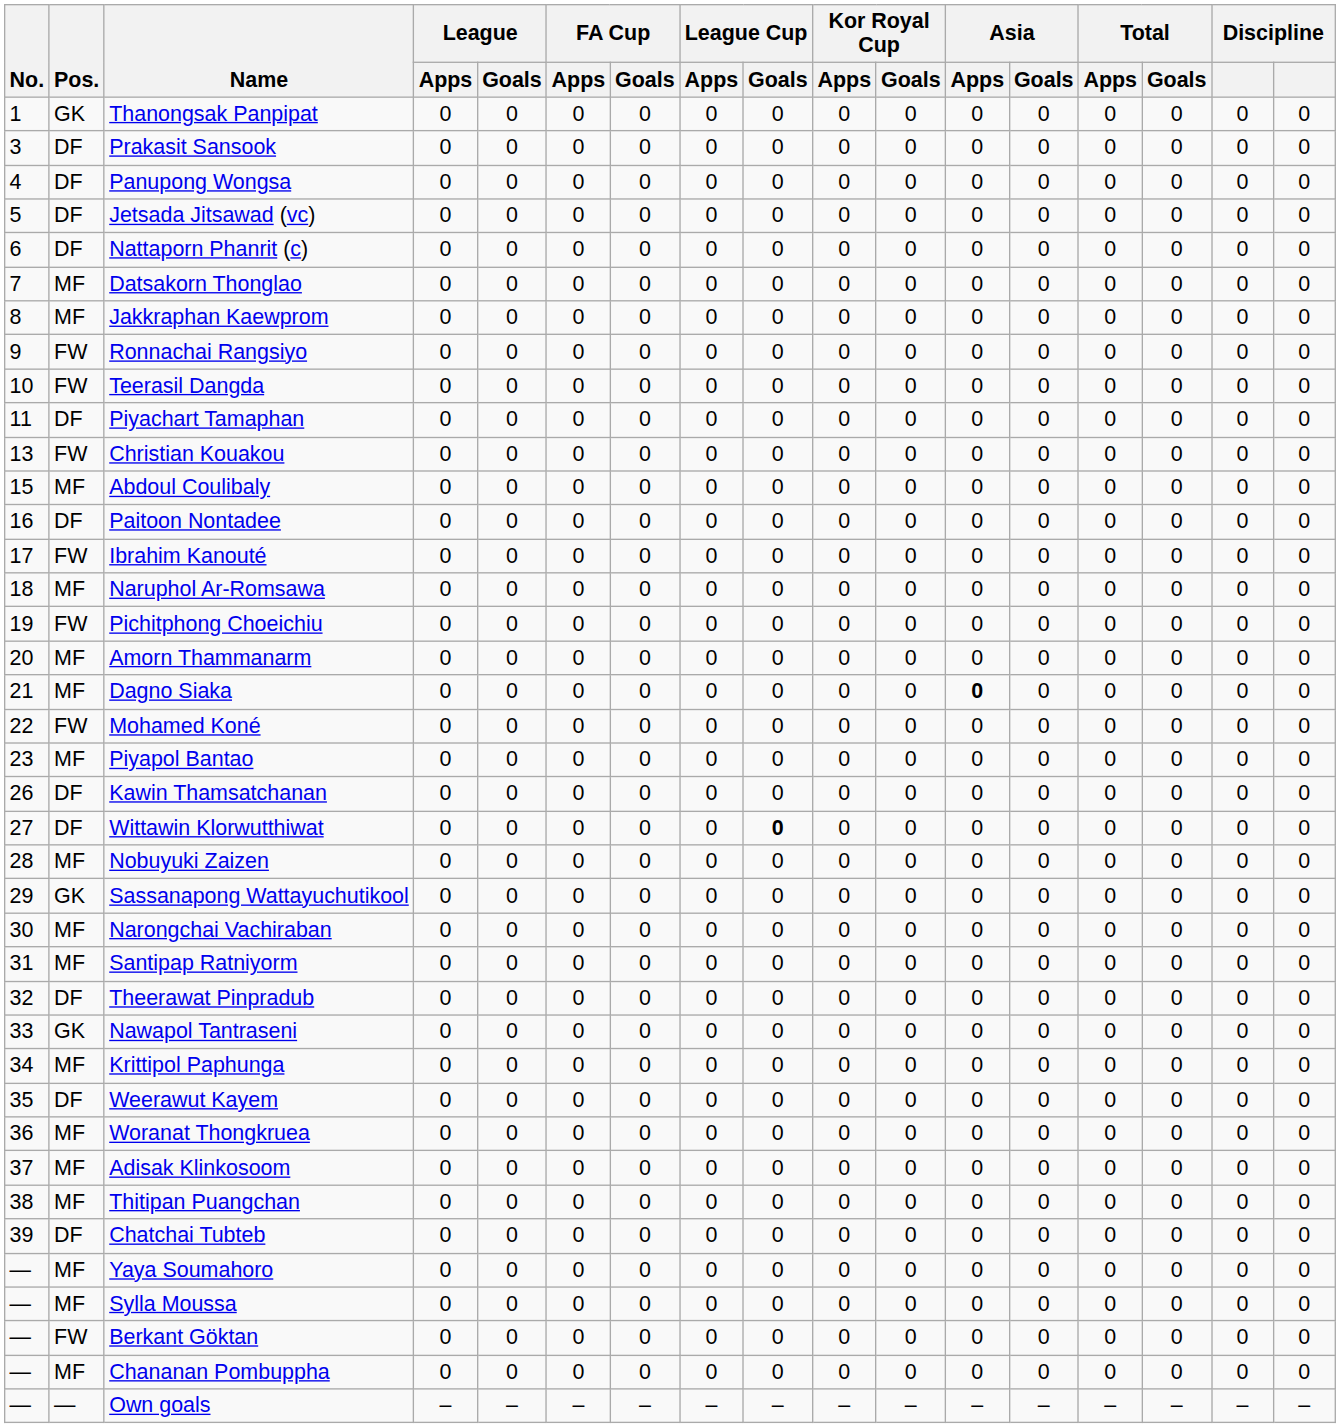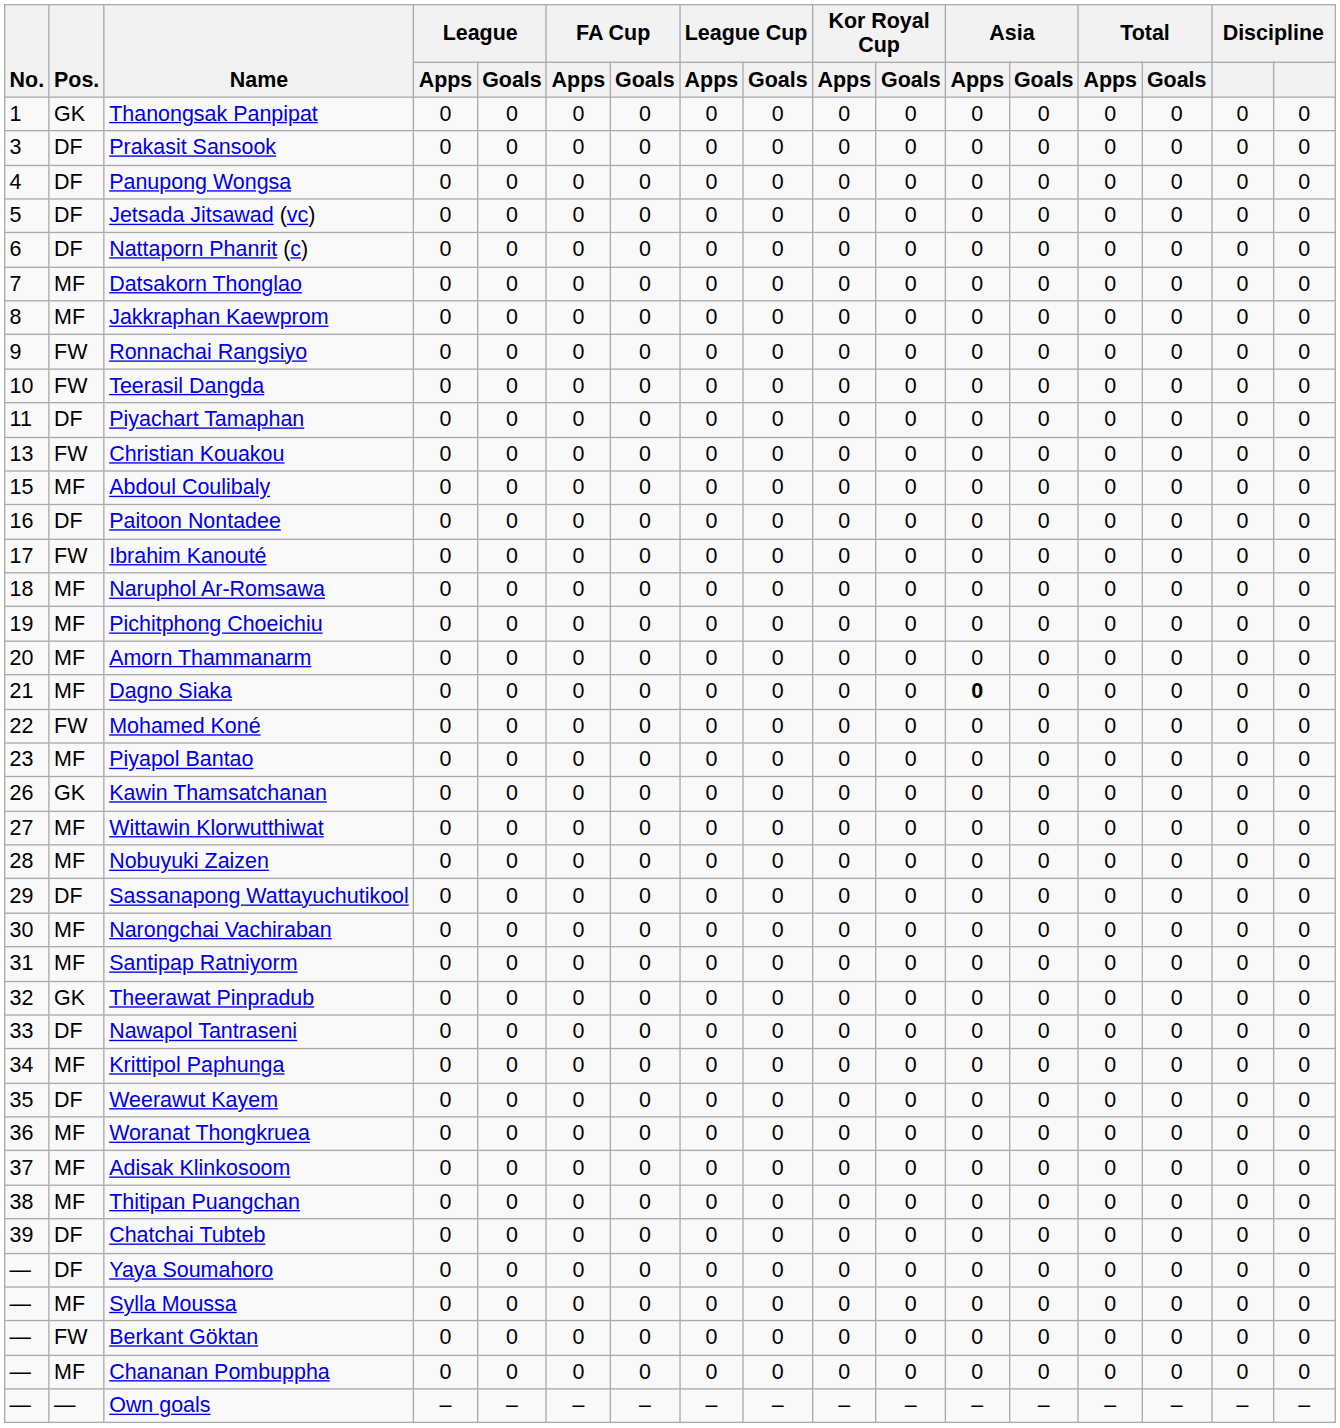 <table class="wikitable" style="text-align:center">
 <tr>
 <th rowspan="2" valign="bottom">No.</th>
 <th rowspan="2" valign="bottom">Pos.</th>
 <th rowspan="2" valign="bottom">Name</th>
 <th colspan="2" width="85">League</th>
 <th colspan="2" width="85">FA Cup</th>
 <th colspan="2" width="85">League Cup</th>
 <th colspan="2" width="85">Kor Royal Cup</th>
 <th colspan="2" width="85">Asia</th>
 <th colspan="2" width="85">Total</th>
 <th colspan="2" width="85">Discipline</th>
 </tr>
 <tr>
 <th>Apps</th>
 <th>Goals</th>
 <th>Apps</th>
 <th>Goals</th>
 <th>Apps</th>
 <th>Goals</th>
 <th>Apps</th>
 <th>Goals</th>
 <th>Apps</th>
 <th>Goals</th>
 <th>Apps</th>
 <th>Goals</th>
 <th></th>
 <th></th>
 </tr>
 <tr>
 <td align="left">1</td>
 <td align="left">GK</td>
 <td align="left"> <a href='#'>Thanongsak Panpipat</a></td>
 <td>0</td>
 <td>0</td>
 <td>0</td>
 <td>0</td>
 <td>0</td>
 <td>0</td>
 <td>0</td>
 <td>0</td>
 <td>0</td>
 <td>0</td>
 <td>0</td>
 <td>0</td>
 <td>0</td>
 <td>0</td>
 </tr>
 <tr>
 <td align="left">3</td>
 <td align="left">DF</td>
 <td align="left"> <a href='#'>Prakasit Sansook</a></td>
 <td>0</td>
 <td>0</td>
 <td>0</td>
 <td>0</td>
 <td>0</td>
 <td>0</td>
 <td>0</td>
 <td>0</td>
 <td>0</td>
 <td>0</td>
 <td>0</td>
 <td>0</td>
 <td>0</td>
 <td>0</td>
 </tr>
 <tr>
 <td align="left">4</td>
 <td align="left">DF</td>
 <td align="left"> <a href='#'>Panupong Wongsa</a></td>
 <td>0</td>
 <td>0</td>
 <td>0</td>
 <td>0</td>
 <td>0</td>
 <td>0</td>
 <td>0</td>
 <td>0</td>
 <td>0</td>
 <td>0</td>
 <td>0</td>
 <td>0</td>
 <td>0</td>
 <td>0</td>
 </tr>
 <tr>
 <td align="left">5</td>
 <td align="left">DF</td>
 <td align="left"> <a href='#'>Jetsada Jitsawad</a> (<a href='#'>vc</a>)</td>
 <td>0</td>
 <td>0</td>
 <td>0</td>
 <td>0</td>
 <td>0</td>
 <td>0</td>
 <td>0</td>
 <td>0</td>
 <td>0</td>
 <td>0</td>
 <td>0</td>
 <td>0</td>
 <td>0</td>
 <td>0</td>
 </tr>
 <tr>
 <td align="left">6</td>
 <td align="left">DF</td>
 <td align="left"> <a href='#'>Nattaporn Phanrit</a> (<a href='#'>c</a>)</td>
 <td>0</td>
 <td>0</td>
 <td>0</td>
 <td>0</td>
 <td>0</td>
 <td>0</td>
 <td>0</td>
 <td>0</td>
 <td>0</td>
 <td>0</td>
 <td>0</td>
 <td>0</td>
 <td>0</td>
 <td>0</td>
 </tr>
 <tr>
 <td align="left">7</td>
 <td align="left">MF</td>
 <td align="left"> <a href='#'>Datsakorn Thonglao</a></td>
 <td>0</td>
 <td>0</td>
 <td>0</td>
 <td>0</td>
 <td>0</td>
 <td>0</td>
 <td>0</td>
 <td>0</td>
 <td>0</td>
 <td>0</td>
 <td>0</td>
 <td>0</td>
 <td>0</td>
 <td>0</td>
 </tr>
 <tr>
 <td align="left">8</td>
 <td align="left">MF</td>
 <td align="left"> <a href='#'>Jakkraphan Kaewprom</a></td>
 <td>0</td>
 <td>0</td>
 <td>0</td>
 <td>0</td>
 <td>0</td>
 <td>0</td>
 <td>0</td>
 <td>0</td>
 <td>0</td>
 <td>0</td>
 <td>0</td>
 <td>0</td>
 <td>0</td>
 <td>0</td>
 </tr>
 <tr>
 <td align="left">9</td>
 <td align="left">FW</td>
 <td align="left"> <a href='#'>Ronnachai Rangsiyo</a></td>
 <td>0</td>
 <td>0</td>
 <td>0</td>
 <td>0</td>
 <td>0</td>
 <td>0</td>
 <td>0</td>
 <td>0</td>
 <td>0</td>
 <td>0</td>
 <td>0</td>
 <td>0</td>
 <td>0</td>
 <td>0</td>
 </tr>
 <tr>
 <td align="left">10</td>
 <td align="left">FW</td>
 <td align="left"> <a href='#'>Teerasil Dangda</a></td>
 <td>0</td>
 <td>0</td>
 <td>0</td>
 <td>0</td>
 <td>0</td>
 <td>0</td>
 <td>0</td>
 <td>0</td>
 <td>0</td>
 <td>0</td>
 <td>0</td>
 <td>0</td>
 <td>0</td>
 <td>0</td>
 </tr>
 <tr>
 <td align="left">11</td>
 <td align="left">DF</td>
 <td align="left"> <a href='#'>Piyachart Tamaphan</a></td>
 <td>0</td>
 <td>0</td>
 <td>0</td>
 <td>0</td>
 <td>0</td>
 <td>0</td>
 <td>0</td>
 <td>0</td>
 <td>0</td>
 <td>0</td>
 <td>0</td>
 <td>0</td>
 <td>0</td>
 <td>0</td>
 </tr>
 <tr>
 <td align="left">13</td>
 <td align="left">FW</td>
 <td align="left"> <a href='#'>Christian Kouakou</a></td>
 <td>0</td>
 <td>0</td>
 <td>0</td>
 <td>0</td>
 <td>0</td>
 <td>0</td>
 <td>0</td>
 <td>0</td>
 <td>0</td>
 <td>0</td>
 <td>0</td>
 <td>0</td>
 <td>0</td>
 <td>0</td>
 </tr>
 <tr>
 <td align="left">15</td>
 <td align="left">MF</td>
 <td align="left"> <a href='#'>Abdoul Coulibaly</a></td>
 <td>0</td>
 <td>0</td>
 <td>0</td>
 <td>0</td>
 <td>0</td>
 <td>0</td>
 <td>0</td>
 <td>0</td>
 <td>0</td>
 <td>0</td>
 <td>0</td>
 <td>0</td>
 <td>0</td>
 <td>0</td>
 </tr>
 <tr>
 <td align="left">16</td>
 <td align="left">DF</td>
 <td align="left"> <a href='#'>Paitoon Nontadee</a></td>
 <td>0</td>
 <td>0</td>
 <td>0</td>
 <td>0</td>
 <td>0</td>
 <td>0</td>
 <td>0</td>
 <td>0</td>
 <td>0</td>
 <td>0</td>
 <td>0</td>
 <td>0</td>
 <td>0</td>
 <td>0</td>
 </tr>
 <tr>
 <td align="left">17</td>
 <td align="left">FW</td>
 <td align="left"> <a href='#'>Ibrahim Kanouté</a></td>
 <td>0</td>
 <td>0</td>
 <td>0</td>
 <td>0</td>
 <td>0</td>
 <td>0</td>
 <td>0</td>
 <td>0</td>
 <td>0</td>
 <td>0</td>
 <td>0</td>
 <td>0</td>
 <td>0</td>
 <td>0</td>
 </tr>
 <tr>
 <td align="left">18</td>
 <td align="left">MF</td>
 <td align="left"> <a href='#'>Naruphol Ar-Romsawa</a></td>
 <td>0</td>
 <td>0</td>
 <td>0</td>
 <td>0</td>
 <td>0</td>
 <td>0</td>
 <td>0</td>
 <td>0</td>
 <td>0</td>
 <td>0</td>
 <td>0</td>
 <td>0</td>
 <td>0</td>
 <td>0</td>
 </tr>
 <tr>
 <td align="left">19</td>
-<td align="left">FW</td>
+<td align="left">MF</td>
 <td align="left"> <a href='#'>Pichitphong Choeichiu</a></td>
 <td>0</td>
 <td>0</td>
 <td>0</td>
 <td>0</td>
 <td>0</td>
 <td>0</td>
 <td>0</td>
 <td>0</td>
 <td>0</td>
 <td>0</td>
 <td>0</td>
 <td>0</td>
 <td>0</td>
 <td>0</td>
 </tr>
 <tr>
 <td align="left">20</td>
 <td align="left">MF</td>
 <td align="left"> <a href='#'>Amorn Thammanarm</a></td>
 <td>0</td>
 <td>0</td>
 <td>0</td>
 <td>0</td>
 <td>0</td>
 <td>0</td>
 <td>0</td>
 <td>0</td>
 <td>0</td>
 <td>0</td>
 <td>0</td>
 <td>0</td>
 <td>0</td>
 <td>0</td>
 </tr>
 <tr>
 <td align="left">21</td>
 <td align="left">MF</td>
 <td align="left"> <a href='#'>Dagno Siaka</a></td>
 <td>0</td>
 <td>0</td>
 <td>0</td>
 <td>0</td>
 <td>0</td>
 <td>0</td>
 <td>0</td>
 <td>0</td>
 <td><strong>0</strong></td>
 <td>0</td>
 <td>0</td>
 <td>0</td>
 <td>0</td>
 <td>0</td>
 </tr>
 <tr>
 <td align="left">22</td>
 <td align="left">FW</td>
 <td align="left"> <a href='#'>Mohamed Koné</a></td>
 <td>0</td>
 <td>0</td>
 <td>0</td>
 <td>0</td>
 <td>0</td>
 <td>0</td>
 <td>0</td>
 <td>0</td>
 <td>0</td>
 <td>0</td>
 <td>0</td>
 <td>0</td>
 <td>0</td>
 <td>0</td>
 </tr>
 <tr>
 <td align="left">23</td>
 <td align="left">MF</td>
 <td align="left"> <a href='#'>Piyapol Bantao</a></td>
 <td>0</td>
 <td>0</td>
 <td>0</td>
 <td>0</td>
 <td>0</td>
 <td>0</td>
 <td>0</td>
 <td>0</td>
 <td>0</td>
 <td>0</td>
 <td>0</td>
 <td>0</td>
 <td>0</td>
 <td>0</td>
 </tr>
 <tr>
 <td align="left">26</td>
-<td align="left">DF</td>
+<td align="left">GK</td>
 <td align="left"> <a href='#'>Kawin Thamsatchanan</a></td>
 <td>0</td>
 <td>0</td>
 <td>0</td>
 <td>0</td>
 <td>0</td>
 <td>0</td>
 <td>0</td>
 <td>0</td>
 <td>0</td>
 <td>0</td>
 <td>0</td>
 <td>0</td>
 <td>0</td>
 <td>0</td>
 </tr>
 <tr>
 <td align="left">27</td>
-<td align="left">DF</td>
+<td align="left">MF</td>
 <td align="left"> <a href='#'>Wittawin Klorwutthiwat</a></td>
 <td>0</td>
 <td>0</td>
 <td>0</td>
 <td>0</td>
 <td>0</td>
-<td><strong>0</strong></td>
+<td>0</td>
 <td>0</td>
 <td>0</td>
 <td>0</td>
 <td>0</td>
 <td>0</td>
 <td>0</td>
 <td>0</td>
 <td>0</td>
 </tr>
 <tr>
 <td align="left">28</td>
 <td align="left">MF</td>
 <td align="left"> <a href='#'>Nobuyuki Zaizen</a></td>
 <td>0</td>
 <td>0</td>
 <td>0</td>
 <td>0</td>
 <td>0</td>
 <td>0</td>
 <td>0</td>
 <td>0</td>
 <td>0</td>
 <td>0</td>
 <td>0</td>
 <td>0</td>
 <td>0</td>
 <td>0</td>
 </tr>
 <tr>
 <td align="left">29</td>
-<td align="left">GK</td>
+<td align="left">DF</td>
 <td align="left"> <a href='#'>Sassanapong Wattayuchutikool</a></td>
 <td>0</td>
 <td>0</td>
 <td>0</td>
 <td>0</td>
 <td>0</td>
 <td>0</td>
 <td>0</td>
 <td>0</td>
 <td>0</td>
 <td>0</td>
 <td>0</td>
 <td>0</td>
 <td>0</td>
 <td>0</td>
 </tr>
 <tr>
 <td align="left">30</td>
 <td align="left">MF</td>
 <td align="left"> <a href='#'>Narongchai Vachiraban</a></td>
 <td>0</td>
 <td>0</td>
 <td>0</td>
 <td>0</td>
 <td>0</td>
 <td>0</td>
 <td>0</td>
 <td>0</td>
 <td>0</td>
 <td>0</td>
 <td>0</td>
 <td>0</td>
 <td>0</td>
 <td>0</td>
 </tr>
 <tr>
 <td align="left">31</td>
 <td align="left">MF</td>
 <td align="left"> <a href='#'>Santipap Ratniyorm</a></td>
 <td>0</td>
 <td>0</td>
 <td>0</td>
 <td>0</td>
 <td>0</td>
 <td>0</td>
 <td>0</td>
 <td>0</td>
 <td>0</td>
 <td>0</td>
 <td>0</td>
 <td>0</td>
 <td>0</td>
 <td>0</td>
 </tr>
 <tr>
 <td align="left">32</td>
-<td align="left">DF</td>
+<td align="left">GK</td>
 <td align="left"> <a href='#'>Theerawat Pinpradub</a></td>
 <td>0</td>
 <td>0</td>
 <td>0</td>
 <td>0</td>
 <td>0</td>
 <td>0</td>
 <td>0</td>
 <td>0</td>
 <td>0</td>
 <td>0</td>
 <td>0</td>
 <td>0</td>
 <td>0</td>
 <td>0</td>
 </tr>
 <tr>
 <td align="left">33</td>
-<td align="left">GK</td>
+<td align="left">DF</td>
 <td align="left"> <a href='#'>Nawapol Tantraseni</a></td>
 <td>0</td>
 <td>0</td>
 <td>0</td>
 <td>0</td>
 <td>0</td>
 <td>0</td>
 <td>0</td>
 <td>0</td>
 <td>0</td>
 <td>0</td>
 <td>0</td>
 <td>0</td>
 <td>0</td>
 <td>0</td>
 </tr>
 <tr>
 <td align="left">34</td>
 <td align="left">MF</td>
 <td align="left"> <a href='#'>Krittipol Paphunga</a></td>
 <td>0</td>
 <td>0</td>
 <td>0</td>
 <td>0</td>
 <td>0</td>
 <td>0</td>
 <td>0</td>
 <td>0</td>
 <td>0</td>
 <td>0</td>
 <td>0</td>
 <td>0</td>
 <td>0</td>
 <td>0</td>
 </tr>
 <tr>
 <td align="left">35</td>
 <td align="left">DF</td>
 <td align="left"> <a href='#'>Weerawut Kayem</a></td>
 <td>0</td>
 <td>0</td>
 <td>0</td>
 <td>0</td>
 <td>0</td>
 <td>0</td>
 <td>0</td>
 <td>0</td>
 <td>0</td>
 <td>0</td>
 <td>0</td>
 <td>0</td>
 <td>0</td>
 <td>0</td>
 </tr>
 <tr>
 <td align="left">36</td>
 <td align="left">MF</td>
 <td align="left"> <a href='#'>Woranat Thongkruea</a></td>
 <td>0</td>
 <td>0</td>
 <td>0</td>
 <td>0</td>
 <td>0</td>
 <td>0</td>
 <td>0</td>
 <td>0</td>
 <td>0</td>
 <td>0</td>
 <td>0</td>
 <td>0</td>
 <td>0</td>
 <td>0</td>
 </tr>
 <tr>
 <td align="left">37</td>
 <td align="left">MF</td>
 <td align="left"> <a href='#'>Adisak Klinkosoom</a></td>
 <td>0</td>
 <td>0</td>
 <td>0</td>
 <td>0</td>
 <td>0</td>
 <td>0</td>
 <td>0</td>
 <td>0</td>
 <td>0</td>
 <td>0</td>
 <td>0</td>
 <td>0</td>
 <td>0</td>
 <td>0</td>
 </tr>
 <tr>
 <td align="left">38</td>
 <td align="left">MF</td>
 <td align="left"> <a href='#'>Thitipan Puangchan</a></td>
 <td>0</td>
 <td>0</td>
 <td>0</td>
 <td>0</td>
 <td>0</td>
 <td>0</td>
 <td>0</td>
 <td>0</td>
 <td>0</td>
 <td>0</td>
 <td>0</td>
 <td>0</td>
 <td>0</td>
 <td>0</td>
 </tr>
 <tr>
 <td align="left">39</td>
 <td align="left">DF</td>
 <td align="left"> <a href='#'>Chatchai Tubteb</a></td>
 <td>0</td>
 <td>0</td>
 <td>0</td>
 <td>0</td>
 <td>0</td>
 <td>0</td>
 <td>0</td>
 <td>0</td>
 <td>0</td>
 <td>0</td>
 <td>0</td>
 <td>0</td>
 <td>0</td>
 <td>0</td>
 </tr>
 <tr>
 <td align="left">—</td>
-<td align="left">MF</td>
+<td align="left">DF</td>
 <td align="left"> <a href='#'>Yaya Soumahoro</a></td>
 <td>0</td>
 <td>0</td>
 <td>0</td>
 <td>0</td>
 <td>0</td>
 <td>0</td>
 <td>0</td>
 <td>0</td>
 <td>0</td>
 <td>0</td>
 <td>0</td>
 <td>0</td>
 <td>0</td>
 <td>0</td>
 </tr>
 <tr>
 <td align="left">—</td>
 <td align="left">MF</td>
 <td align="left"> <a href='#'>Sylla Moussa</a></td>
 <td>0</td>
 <td>0</td>
 <td>0</td>
 <td>0</td>
 <td>0</td>
 <td>0</td>
 <td>0</td>
 <td>0</td>
 <td>0</td>
 <td>0</td>
 <td>0</td>
 <td>0</td>
 <td>0</td>
 <td>0</td>
 </tr>
 <tr>
 <td align="left">—</td>
 <td align="left">FW</td>
 <td align="left"> <a href='#'>Berkant Göktan</a></td>
 <td>0</td>
 <td>0</td>
 <td>0</td>
 <td>0</td>
 <td>0</td>
 <td>0</td>
 <td>0</td>
 <td>0</td>
 <td>0</td>
 <td>0</td>
 <td>0</td>
 <td>0</td>
 <td>0</td>
 <td>0</td>
 </tr>
 <tr>
 <td align="left">—</td>
 <td align="left">MF</td>
 <td align="left"> <a href='#'>Chananan Pombuppha</a></td>
 <td>0</td>
 <td>0</td>
 <td>0</td>
 <td>0</td>
 <td>0</td>
 <td>0</td>
 <td>0</td>
 <td>0</td>
 <td>0</td>
 <td>0</td>
 <td>0</td>
 <td>0</td>
 <td>0</td>
 <td>0</td>
 </tr>
 <tr>
 <td align="left">—</td>
 <td align="left">—</td>
 <td align="left"><a href='#'>Own goals</a></td>
 <td>–</td>
 <td>–</td>
 <td>–</td>
 <td>–</td>
 <td>–</td>
 <td>–</td>
 <td>–</td>
 <td>–</td>
 <td>–</td>
 <td>–</td>
 <td>–</td>
 <td>–</td>
 <td>–</td>
 <td>–</td>
 </tr>
 </table>
